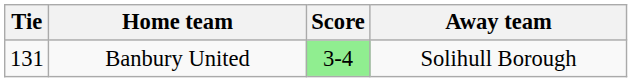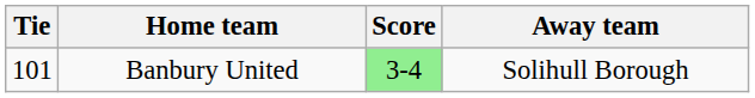 <table class="wikitable" style="text-align:center;">
 <tr>
 <th width=20>Tie</th>
 <th width=175>Home team</th>
 <th width=20>Score</th>
 <th width=175>Away team</th>
 </tr>
 <tr>
-<td>131</td>
+<td>101</td>
 <td>Banbury United</td>
 <td style="background: lightgreen;">3-4</td>
 <td>Solihull Borough</td>
 </tr>
 </table>
